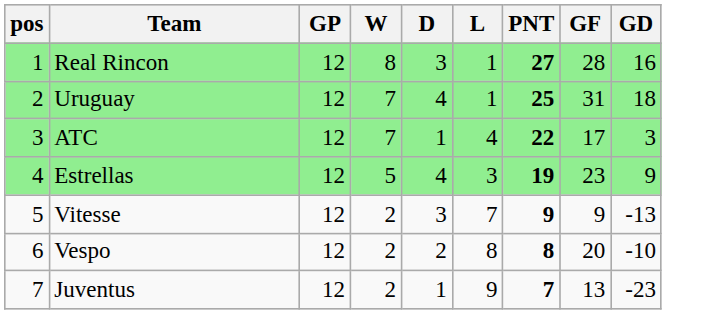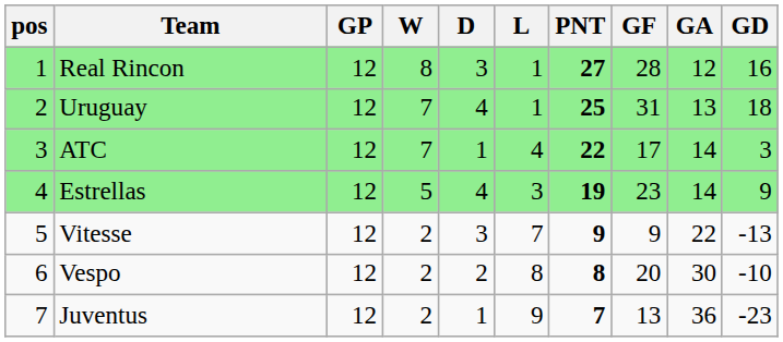 <table cellspacing="0" cellpadding="3" style="background-color: #f9f9f9; font-size: 90%; text-align: right"  class="wikitable">
 <tr>
 <th align=left>pos</th>
 <th align=left width=150>Team</th>
 <th align=center width=25>GP</th>
 <th align=center width=25>W</th>
 <th align=center width=25>D</th>
 <th align=center width=25>L</th>
 <th align=left width=25>PNT</th>
 <th align=center width=25>GF</th>
+<th align=center width=25>GA</th>
 <th align=center width=25>GD</th>
 </tr>
 <tr align="right" style="background:lightgreen;">
 <td>1</td>
 <td align=left>Real Rincon</td>
 <td>12</td>
 <td>8</td>
 <td>3</td>
 <td>1</td>
 <td><strong>27 </strong></td>
 <td>28</td>
+<td>12</td>
 <td>16</td>
 </tr>
 <tr align="right" style="background:lightgreen;">
 <td>2</td>
 <td align=left>Uruguay</td>
 <td>12</td>
 <td>7</td>
 <td>4</td>
 <td>1</td>
 <td><strong>25 </strong></td>
 <td>31</td>
+<td>13</td>
 <td>18</td>
 </tr>
 <tr align="right" style="background:lightgreen;">
 <td>3</td>
 <td align=left>ATC</td>
 <td>12</td>
 <td>7</td>
 <td>1</td>
 <td>4</td>
 <td><strong>22 </strong></td>
 <td>17</td>
+<td>14</td>
 <td>3</td>
 </tr>
 <tr align="right" style="background:lightgreen;">
 <td>4</td>
 <td align=left>Estrellas</td>
 <td>12</td>
 <td>5</td>
 <td>4</td>
 <td>3</td>
 <td><strong>19 </strong></td>
 <td>23</td>
+<td>14</td>
 <td>9</td>
 </tr>
 <tr>
 <td>5</td>
 <td align=left>Vitesse</td>
 <td>12</td>
 <td>2</td>
 <td>3</td>
 <td>7</td>
 <td><strong>9 </strong></td>
 <td>9</td>
+<td>22</td>
 <td>-13</td>
 </tr>
 <tr>
 <td>6</td>
 <td align=left>Vespo</td>
 <td>12</td>
 <td>2</td>
 <td>2</td>
 <td>8</td>
 <td><strong>8 </strong></td>
 <td>20</td>
+<td>30</td>
 <td>-10</td>
 </tr>
 <tr>
 <td>7</td>
 <td align=left>Juventus</td>
 <td>12</td>
 <td>2</td>
 <td>1</td>
 <td>9</td>
 <td><strong>7 </strong></td>
 <td>13</td>
+<td>36</td>
 <td>-23</td>
 </tr>
 </table>
